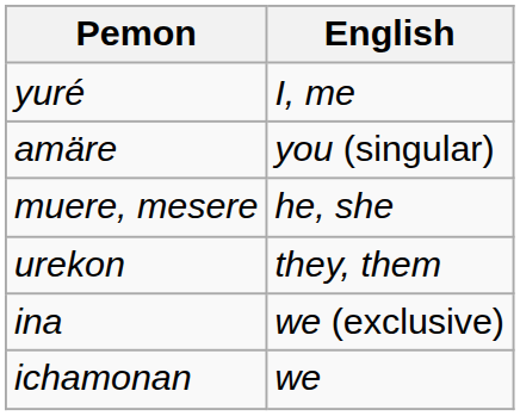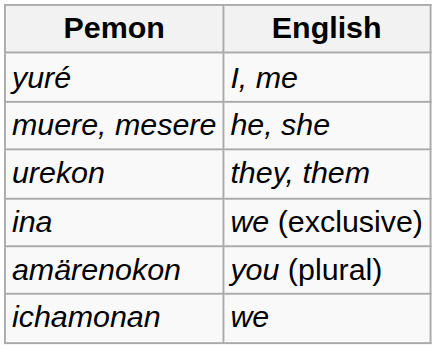 <table class="wikitable">
 <tr>
 <th>Pemon</th>
 <th>English</th>
 </tr>
 <tr>
 <td><em>yuré</em></td>
 <td><em>I, me</em></td>
-</tr>
-<tr>
-<td><em>amäre</em></td>
-<td><em>you</em> (singular)</td>
 </tr>
 <tr>
 <td><em>muere, mesere</em></td>
 <td><em>he, she</em></td>
 </tr>
 <tr>
 <td><em>urekon</em></td>
 <td><em>they, them</em></td>
 </tr>
 <tr>
 <td><em>ina</em></td>
 <td><em>we</em> (exclusive)</td>
 </tr>
 <tr>
+<td><em>amärenokon</em></td>
+<td><em>you</em> (plural)</td>
+</tr>
+<tr>
 <td><em>ichamonan</em></td>
 <td><em>we</em></td>
 </tr>
 </table>
